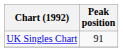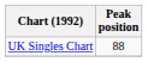 <table class="wikitable sortable">
 <tr>
 <th>Chart (1992)</th>
 <th>Peak<br>position</th>
 </tr>
 <tr>
 <td><a href='#'>UK Singles Chart</a></td>
-<td align="center">91</td>
+<td align="center">88</td>
 </tr>
 <tr>
 </tr>
 </table>
